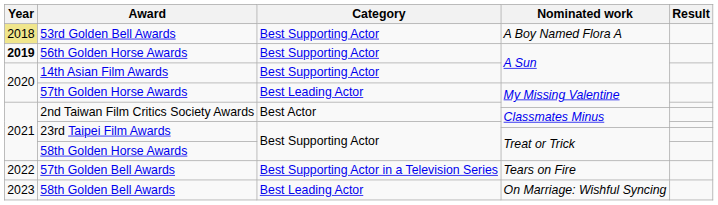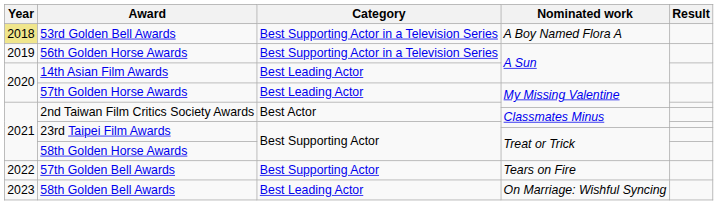 <table class="wikitable sortable">
 <tr>
 <th>Year</th>
 <th>Award</th>
 <th>Category</th>
 <th>Nominated work</th>
 <th>Result</th>
 </tr>
 <tr>
 <td style="background: khaki;">2018</td>
 <td><a href='#'>53rd Golden Bell Awards</a></td>
-<td><a href='#'>Best Supporting Actor</a></td>
+<td><a href='#'>Best Supporting Actor in a Television Series</a></td>
 <td><em>A Boy Named Flora A</em></td>
 <td></td>
 </tr>
 <tr>
-<td><strong>2019</strong></td>
+<td>2019</td>
 <td><a href='#'>56th Golden Horse Awards</a></td>
-<td><a href='#'>Best Supporting Actor</a></td>
+<td><a href='#'>Best Supporting Actor in a Television Series</a></td>
 <td rowspan=2><em><a href='#'>A Sun</a></em></td>
 <td></td>
 </tr>
 <tr>
 <td rowspan=2>2020</td>
 <td><a href='#'>14th Asian Film Awards</a></td>
-<td><a href='#'>Best Supporting Actor</a></td>
+<td><a href='#'>Best Leading Actor</a></td>
 <td></td>
 </tr>
 <tr>
 <td><a href='#'>57th Golden Horse Awards</a></td>
 <td><a href='#'>Best Leading Actor</a></td>
 <td rowspan=2><em><a href='#'>My Missing Valentine</a></em></td>
 <td></td>
 </tr>
 <tr>
 <td rowspan=5>2021</td>
 <td rowspan=2>2nd Taiwan Film Critics Society Awards</td>
 <td rowspan=2>Best Actor</td>
 <td></td>
 </tr>
 <tr>
 <td rowspan=2><em><a href='#'>Classmates Minus</a></em></td>
 <td></td>
 </tr>
 <tr>
 <td rowspan=2>23rd <a href='#'>Taipei Film Awards</a></td>
 <td rowspan=3>Best Supporting Actor</td>
 <td></td>
 </tr>
 <tr>
 <td rowspan=2><em>Treat or Trick</em></td>
 <td></td>
 </tr>
 <tr>
 <td><a href='#'>58th Golden Horse Awards</a></td>
 <td></td>
 </tr>
 <tr>
 <td>2022</td>
 <td><a href='#'>57th Golden Bell Awards</a></td>
-<td><a href='#'>Best Supporting Actor in a Television Series</a></td>
+<td><a href='#'>Best Supporting Actor</a></td>
 <td><em>Tears on Fire</em></td>
 <td></td>
 </tr>
 <tr>
 <td>2023</td>
 <td><a href='#'>58th Golden Bell Awards</a></td>
 <td><a href='#'>Best Leading Actor</a></td>
 <td><em>On Marriage: Wishful Syncing</em></td>
 <td></td>
 </tr>
 </table>
